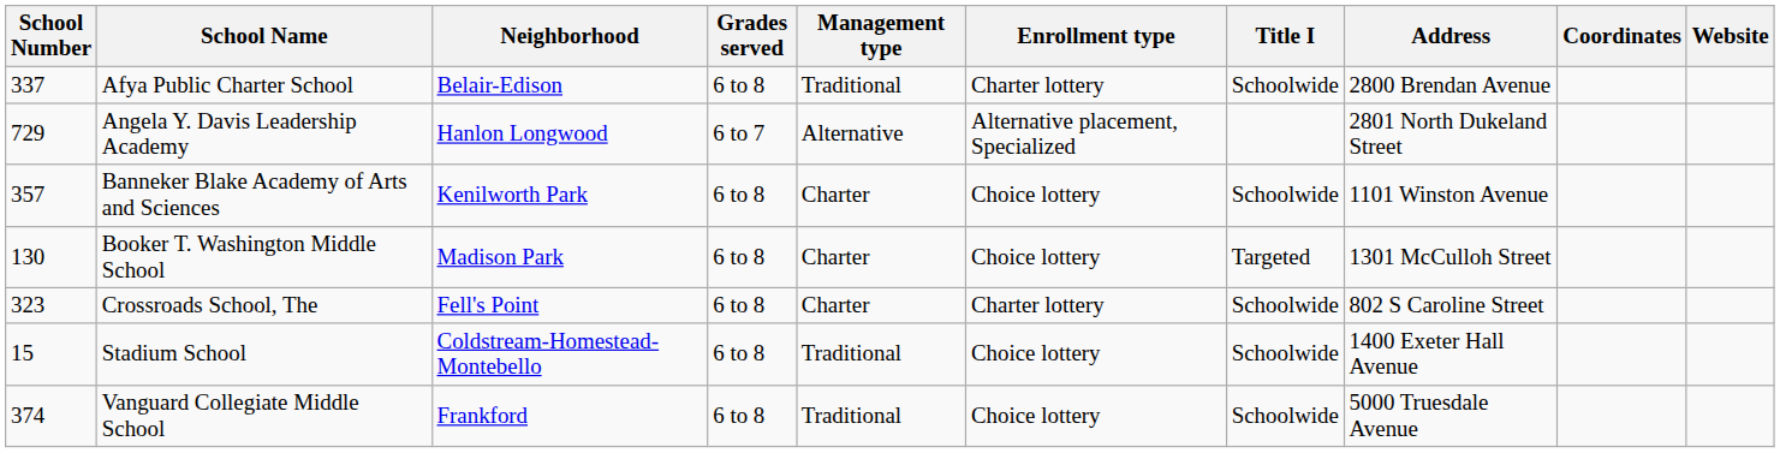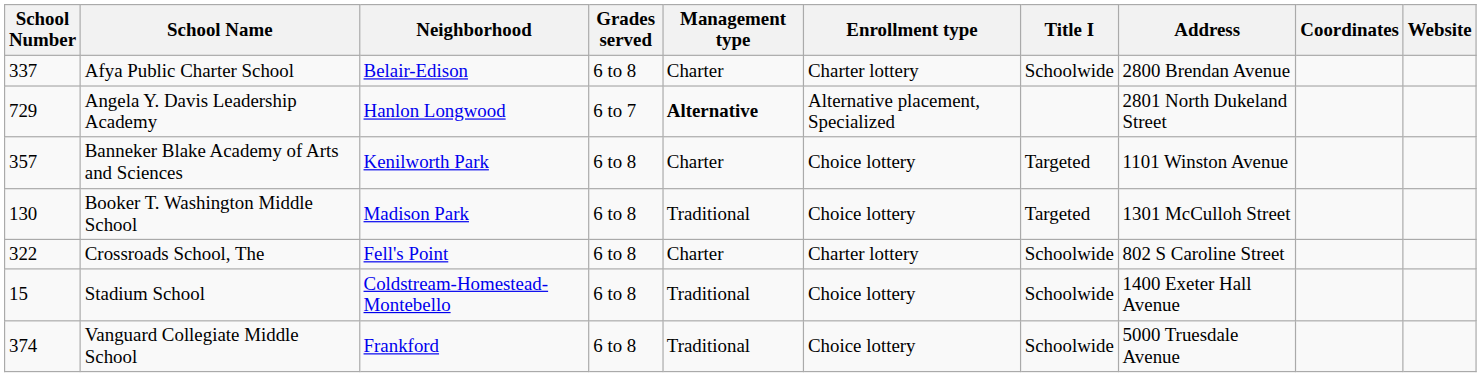 <table class="wikitable sortable">
 <tr>
 <th width="5%">School Number</th>
 <th>School Name</th>
 <th>Neighborhood</th>
 <th width="5%">Grades served</th>
 <th>Management type</th>
 <th>Enrollment type</th>
 <th>Title I</th>
 <th>Address</th>
 <th>Coordinates</th>
 <th>Website</th>
 </tr>
 <tr No school on March 18>
 <td>337</td>
 <td>Afya Public Charter School</td>
 <td><a href='#'>Belair-Edison</a></td>
 <td>6 to 8</td>
-<td>Traditional</td>
+<td>Charter</td>
 <td>Charter lottery</td>
 <td>Schoolwide</td>
 <td>2800 Brendan Avenue</td>
 <td></td>
 <td> </td>
 </tr>
 <tr>
 <td>729</td>
 <td>Angela Y. Davis Leadership Academy</td>
 <td><a href='#'>Hanlon Longwood</a></td>
 <td>6 to 7</td>
-<td>Alternative</td>
+<td><strong>Alternative</strong></td>
 <td>Alternative placement, Specialized</td>
 <td></td>
 <td>2801 North Dukeland Street</td>
 <td></td>
 <td></td>
 </tr>
 <tr>
 <td>357</td>
 <td>Banneker Blake Academy of Arts and Sciences</td>
 <td><a href='#'>Kenilworth Park</a></td>
 <td>6 to 8</td>
 <td>Charter</td>
 <td>Choice lottery</td>
-<td>Schoolwide</td>
+<td>Targeted</td>
 <td>1101 Winston Avenue</td>
 <td></td>
 <td></td>
 </tr>
 <tr>
 <td>130</td>
 <td>Booker T. Washington Middle School</td>
 <td><a href='#'>Madison Park</a></td>
 <td>6 to 8</td>
-<td>Charter</td>
+<td>Traditional</td>
 <td>Choice lottery</td>
 <td>Targeted</td>
 <td>1301 McCulloh Street</td>
 <td></td>
 <td></td>
 </tr>
 <tr>
-<td>323</td>
+<td>322</td>
 <td>Crossroads School, The</td>
 <td><a href='#'>Fell's Point</a></td>
 <td>6 to 8</td>
 <td>Charter</td>
 <td>Charter lottery</td>
 <td>Schoolwide</td>
 <td>802 S Caroline Street</td>
 <td></td>
 <td> </td>
 </tr>
 <tr>
 <td>15</td>
 <td>Stadium School</td>
 <td><a href='#'>Coldstream-Homestead-Montebello</a></td>
 <td>6 to 8</td>
 <td>Traditional</td>
 <td>Choice lottery</td>
 <td>Schoolwide</td>
 <td>1400 Exeter Hall Avenue</td>
 <td></td>
 <td></td>
 </tr>
 <tr>
 <td>374</td>
 <td>Vanguard Collegiate Middle School</td>
 <td><a href='#'>Frankford</a></td>
 <td>6 to 8</td>
 <td>Traditional</td>
 <td>Choice lottery</td>
 <td>Schoolwide</td>
 <td>5000 Truesdale Avenue</td>
 <td></td>
 <td></td>
 </tr>
 </table>
